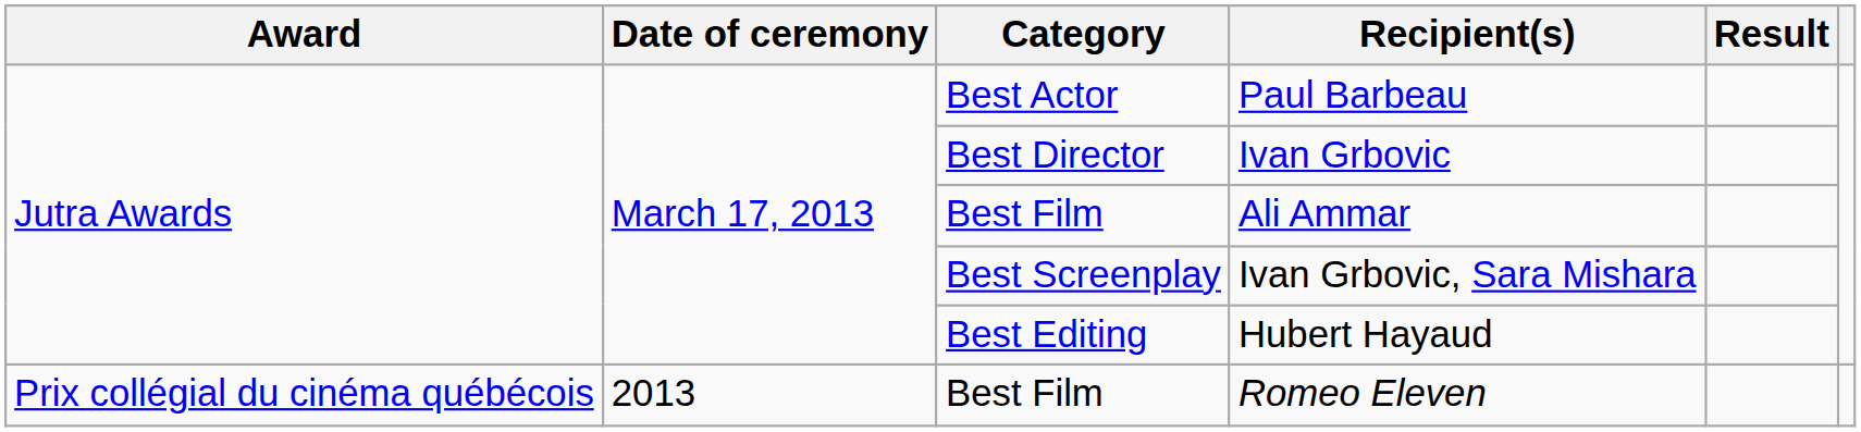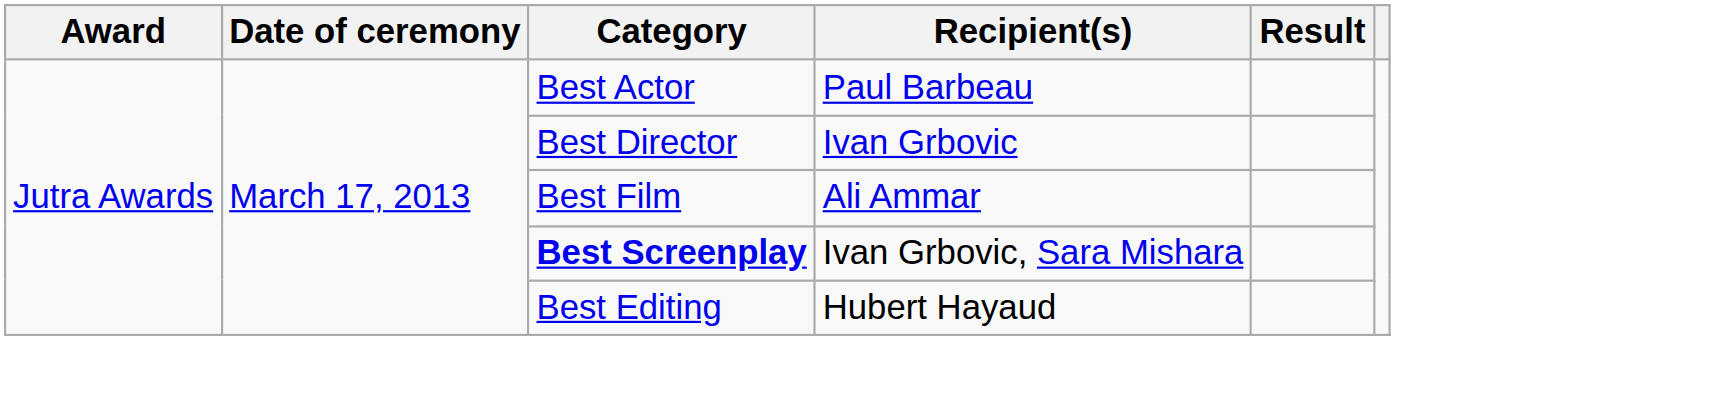 <table class="wikitable plainrowheaders sortable">
 <tr>
 <th scope="col">Award</th>
 <th scope="col">Date of ceremony</th>
 <th scope="col">Category</th>
 <th scope="col">Recipient(s)</th>
 <th scope="col">Result</th>
 <th scope="col" class="unsortable"></th>
 </tr>
 <tr>
 <td rowspan=5><a href='#'>Jutra Awards</a></td>
 <td rowspan=5><a href='#'>March 17, 2013</a></td>
 <td><a href='#'>Best Actor</a></td>
 <td><a href='#'>Paul Barbeau</a></td>
 <td></td>
 <td rowspan=5></td>
 </tr>
 <tr>
 <td><a href='#'>Best Director</a></td>
 <td><a href='#'>Ivan Grbovic</a></td>
 <td></td>
 </tr>
 <tr>
 <td><a href='#'>Best Film</a></td>
 <td><a href='#'>Ali Ammar</a></td>
 <td></td>
 </tr>
 <tr>
-<td><a href='#'>Best Screenplay</a></td>
+<td><strong><a href='#'>Best Screenplay</a></strong></td>
 <td>Ivan Grbovic, <a href='#'>Sara Mishara</a></td>
 <td></td>
 </tr>
 <tr>
 <td><a href='#'>Best Editing</a></td>
 <td>Hubert Hayaud</td>
 <td></td>
 </tr>
-<tr>
-<td><a href='#'>Prix collégial du cinéma québécois</a></td>
-<td>2013</td>
-<td>Best Film</td>
-<td><em>Romeo Eleven</em></td>
-<td></td>
-<td></td>
-</tr>
 </table>
